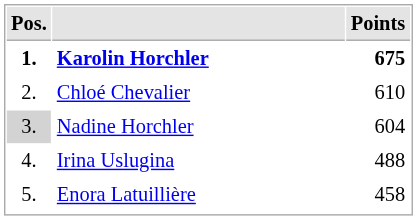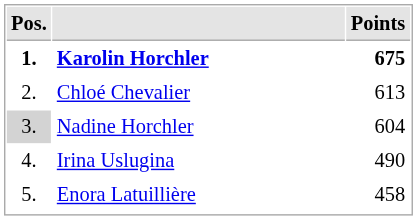 <table cellspacing="1" cellpadding="3" style="border:1px solid #AAAAAA;font-size:90%">
 <tr bgcolor="#E4E4E4">
 <th style="border-bottom:1px solid #AAAAAA" width=10>Pos.</th>
 <th style="border-bottom:1px solid #AAAAAA" width=200></th>
 <th style="border-bottom:1px solid #AAAAAA" width=20>Points</th>
 </tr>
 <tr>
 <td align="center"><strong>1.</strong></td>
 <td> <strong><a href='#'>Karolin Horchler</a></strong></td>
 <td align="right"><strong>675</strong></td>
 </tr>
 <tr>
 <td align="center">2.</td>
 <td> <a href='#'>Chloé Chevalier</a></td>
-<td align="right">610</td>
+<td align="right">613</td>
 </tr>
 <tr>
 <td align="center" style="background: lightgrey;">3.</td>
 <td> <a href='#'>Nadine Horchler</a></td>
 <td align="right">604</td>
 </tr>
 <tr>
 <td align="center">4.</td>
 <td> <a href='#'>Irina Uslugina</a></td>
-<td align="right">488</td>
+<td align="right">490</td>
 </tr>
 <tr>
 <td align="center">5.</td>
 <td> <a href='#'>Enora Latuillière</a></td>
 <td align="right">458</td>
 </tr>
 <tr>
 </tr>
 </table>
